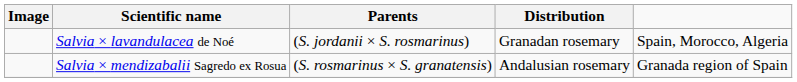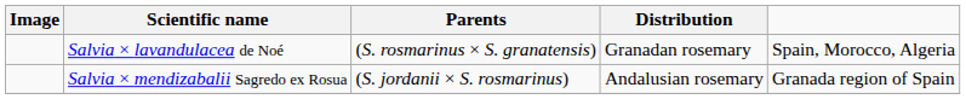 <table class="wikitable">
 <tr>
 <th>Image</th>
 <th>Scientific name</th>
 <th>Parents</th>
 <th>Distribution</th>
 </tr>
 <tr>
 <td></td>
 <td><a href='#'><em>Salvia</em> × <em>lavandulacea</em></a> <small>de Noé</small></td>
-<td>(<em>S. jordanii</em> × <em>S. rosmarinus</em>)</td>
+<td>(<em>S. rosmarinus</em> × <em>S. granatensis</em>)</td>
 <td>Granadan rosemary</td>
 <td>Spain, Morocco, Algeria</td>
 </tr>
 <tr>
 <td></td>
 <td><a href='#'><em>Salvia</em> × <em>mendizabalii</em></a> <small>Sagredo ex Rosua</small></td>
-<td>(<em>S. rosmarinus</em> × <em>S. granatensis</em>)</td>
+<td>(<em>S. jordanii</em> × <em>S. rosmarinus</em>)</td>
 <td>Andalusian rosemary</td>
 <td>Granada region of Spain</td>
 </tr>
 <tr>
 </tr>
 </table>
